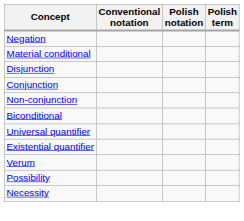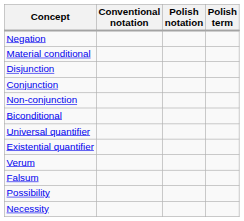 <table class=wikitable>
 <tr>
 <th>Concept</th>
 <th>Conventional<br> notation</th>
 <th>Polish<br> notation</th>
 <th>Polish<br>term</th>
 </tr>
 <tr>
 </tr>
 <tr style="border-top:3px solid #999;">
 </tr>
 <tr>
 <td><a href='#'>Negation</a></td>
 <td></td>
 <td></td>
 <td></td>
 </tr>
 <tr>
 <td><a href='#'>Material conditional</a></td>
 <td></td>
 <td></td>
 <td></td>
 </tr>
 <tr>
 <td><a href='#'>Disjunction</a></td>
 <td></td>
 <td></td>
 <td></td>
 </tr>
 <tr>
 <td><a href='#'>Conjunction</a></td>
 <td></td>
 <td></td>
 <td></td>
 </tr>
 <tr>
 <td><a href='#'>Non-conjunction</a></td>
 <td></td>
 <td></td>
 <td></td>
 </tr>
 <tr>
 <td><a href='#'>Biconditional</a></td>
 <td></td>
 <td></td>
 <td></td>
 </tr>
 <tr>
 <td><a href='#'>Universal quantifier</a></td>
 <td></td>
 <td></td>
 <td></td>
 </tr>
 <tr>
 <td><a href='#'>Existential quantifier</a></td>
 <td></td>
 <td></td>
 <td></td>
 </tr>
 <tr>
 <td><a href='#'>Verum</a></td>
 <td></td>
 <td></td>
 <td></td>
 </tr>
 <tr>
+<td><a href='#'>Falsum</a></td>
+<td></td>
+<td></td>
+<td></td>
+</tr>
+<tr>
 <td><a href='#'>Possibility</a></td>
 <td></td>
 <td></td>
 <td></td>
 </tr>
 <tr>
 <td><a href='#'>Necessity</a></td>
 <td></td>
 <td></td>
 <td></td>
 </tr>
 </table>
